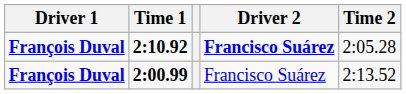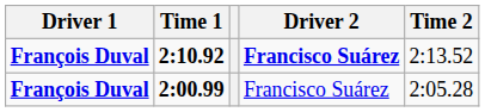 <table class="wikitable">
 <tr>
 <th>Driver 1</th>
 <th>Time 1</th>
 <th></th>
 <th>Driver 2</th>
 <th>Time 2</th>
 </tr>
 <tr>
 <td><strong> <a href='#'>François Duval</a></strong></td>
 <td><strong>2:10.92</strong></td>
 <th></th>
 <td><strong> <a href='#'>Francisco Suárez</a></strong></td>
-<td>2:05.28</td>
+<td>2:13.52</td>
 </tr>
 <tr>
 <td><strong> <a href='#'>François Duval</a></strong></td>
 <td><strong>2:00.99</strong></td>
 <th></th>
 <td> <a href='#'>Francisco Suárez</a></td>
-<td>2:13.52</td>
+<td>2:05.28</td>
 </tr>
 </table>
